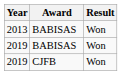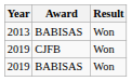 <table class="wikitable">
 <tr>
 <th>Year</th>
 <th>Award</th>
 <th>Result</th>
 </tr>
 <tr>
 <td>2013</td>
 <td>BABISAS  </td>
 <td>Won</td>
 </tr>
 <tr>
 <td>2019</td>
-<td>BABISAS</td>
+<td>CJFB </td>
 <td>Won</td>
 </tr>
 <tr>
 <td>2019</td>
-<td>CJFB </td>
+<td>BABISAS</td>
 <td>Won</td>
 </tr>
 </table>
